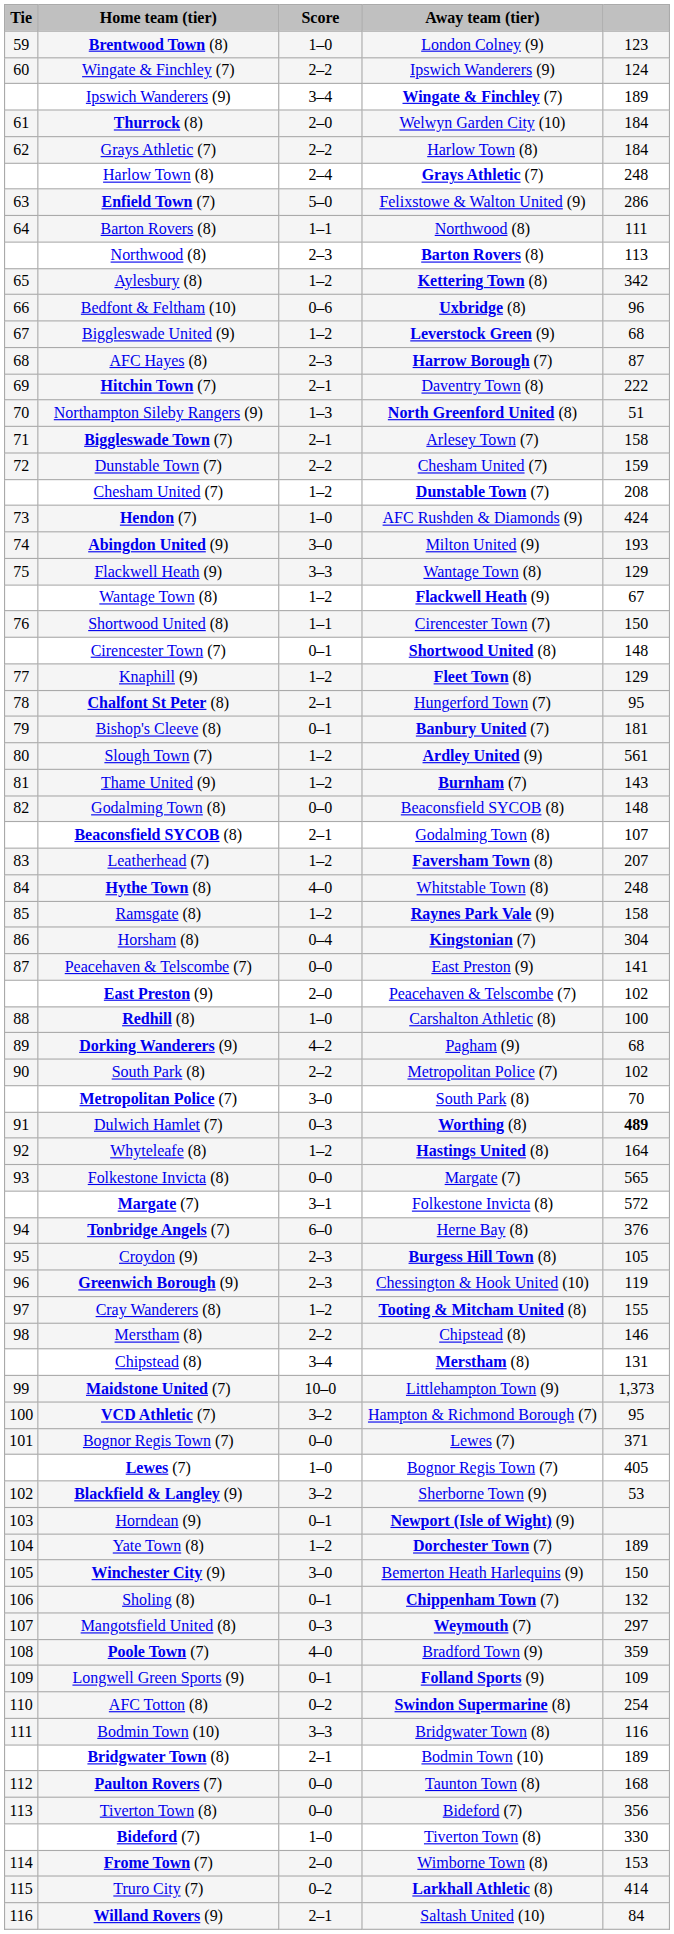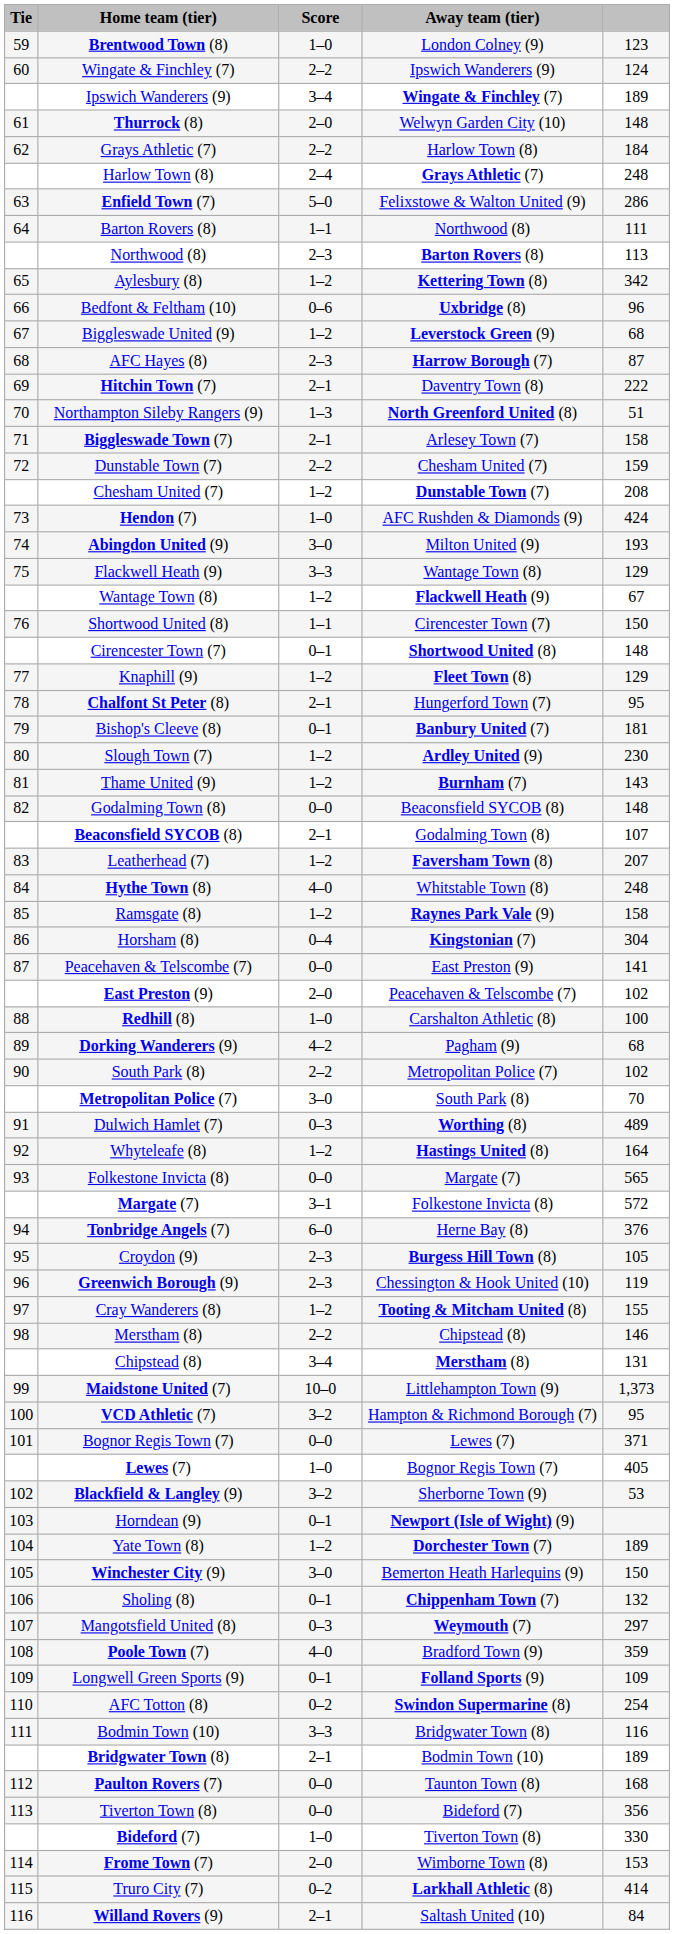 <table class="wikitable" style="width: 600px; background:WhiteSmoke; text-align:center; font-size:90%">
 <tr>
 <td scope="col" style="width:  5.00%; background:silver;"><strong>Tie</strong></td>
 <td scope="col" style="width: 36.25%; background:silver;"><strong>Home team (tier)</strong></td>
 <td scope="col" style="width: 12.50%; background:silver;"><strong>Score</strong></td>
 <td scope="col" style="width: 36.25%; background:silver;"><strong>Away team (tier)</strong></td>
 <td scope="col" style="width: 10.00%; background:silver;"><strong></strong></td>
 </tr>
 <tr>
 <td>59</td>
 <td><strong><a href='#'>Brentwood Town</a></strong> (8)</td>
 <td>1–0</td>
 <td><a href='#'>London Colney</a> (9)</td>
 <td>123</td>
 </tr>
 <tr>
 <td>60</td>
 <td><a href='#'>Wingate & Finchley</a> (7)</td>
 <td>2–2</td>
 <td><a href='#'>Ipswich Wanderers</a> (9)</td>
 <td>124</td>
 </tr>
 <tr style="background:white;">
 <td><em></em></td>
 <td><a href='#'>Ipswich Wanderers</a> (9)</td>
 <td>3–4</td>
 <td><strong><a href='#'>Wingate & Finchley</a></strong> (7)</td>
 <td>189</td>
 </tr>
 <tr>
 <td>61</td>
 <td><strong><a href='#'>Thurrock</a></strong> (8)</td>
 <td>2–0</td>
 <td><a href='#'>Welwyn Garden City</a> (10)</td>
-<td>184</td>
+<td>148</td>
 </tr>
 <tr>
 <td>62</td>
 <td><a href='#'>Grays Athletic</a> (7)</td>
 <td>2–2</td>
 <td><a href='#'>Harlow Town</a> (8)</td>
 <td>184</td>
 </tr>
 <tr style="background:white;">
 <td><em></em></td>
 <td><a href='#'>Harlow Town</a> (8)</td>
 <td>2–4</td>
 <td><strong><a href='#'>Grays Athletic</a></strong> (7)</td>
 <td>248</td>
 </tr>
 <tr>
 <td>63</td>
 <td><strong><a href='#'>Enfield Town</a></strong> (7)</td>
 <td>5–0</td>
 <td><a href='#'>Felixstowe & Walton United</a> (9)</td>
 <td>286</td>
 </tr>
 <tr>
 <td>64</td>
 <td><a href='#'>Barton Rovers</a> (8)</td>
 <td>1–1</td>
 <td><a href='#'>Northwood</a> (8)</td>
 <td>111</td>
 </tr>
 <tr style="background:white;">
 <td><em></em></td>
 <td><a href='#'>Northwood</a> (8)</td>
 <td>2–3</td>
 <td><strong><a href='#'>Barton Rovers</a></strong> (8)</td>
 <td>113</td>
 </tr>
 <tr>
 <td>65</td>
 <td><a href='#'>Aylesbury</a> (8)</td>
 <td>1–2</td>
 <td><strong><a href='#'>Kettering Town</a></strong> (8)</td>
 <td>342</td>
 </tr>
 <tr>
 <td>66</td>
 <td><a href='#'>Bedfont & Feltham</a> (10)</td>
 <td>0–6</td>
 <td><strong><a href='#'>Uxbridge</a></strong> (8)</td>
 <td>96</td>
 </tr>
 <tr>
 <td>67</td>
 <td><a href='#'>Biggleswade United</a> (9)</td>
 <td>1–2</td>
 <td><strong><a href='#'>Leverstock Green</a></strong> (9)</td>
 <td>68</td>
 </tr>
 <tr>
 <td>68</td>
 <td><a href='#'>AFC Hayes</a> (8)</td>
 <td>2–3</td>
 <td><strong><a href='#'>Harrow Borough</a></strong> (7)</td>
 <td>87</td>
 </tr>
 <tr>
 <td>69</td>
 <td><strong><a href='#'>Hitchin Town</a></strong> (7)</td>
 <td>2–1</td>
 <td><a href='#'>Daventry Town</a> (8)</td>
 <td>222</td>
 </tr>
 <tr>
 <td>70</td>
 <td><a href='#'>Northampton Sileby Rangers</a> (9)</td>
 <td>1–3</td>
 <td><strong><a href='#'>North Greenford United</a></strong> (8)</td>
 <td>51</td>
 </tr>
 <tr>
 <td>71</td>
 <td><strong><a href='#'>Biggleswade Town</a></strong> (7)</td>
 <td>2–1</td>
 <td><a href='#'>Arlesey Town</a> (7)</td>
 <td>158</td>
 </tr>
 <tr>
 <td>72</td>
 <td><a href='#'>Dunstable Town</a> (7)</td>
 <td>2–2</td>
 <td><a href='#'>Chesham United</a> (7)</td>
 <td>159</td>
 </tr>
 <tr style="background:white;">
 <td><em></em></td>
 <td><a href='#'>Chesham United</a> (7)</td>
 <td>1–2</td>
 <td><strong><a href='#'>Dunstable Town</a></strong> (7)</td>
 <td>208</td>
 </tr>
 <tr>
 <td>73</td>
 <td><strong><a href='#'>Hendon</a></strong> (7)</td>
 <td>1–0</td>
 <td><a href='#'>AFC Rushden & Diamonds</a> (9)</td>
 <td>424</td>
 </tr>
 <tr>
 <td>74</td>
 <td><strong><a href='#'>Abingdon United</a></strong> (9)</td>
 <td>3–0</td>
 <td><a href='#'>Milton United</a> (9)</td>
 <td>193</td>
 </tr>
 <tr>
 <td>75</td>
 <td><a href='#'>Flackwell Heath</a> (9)</td>
 <td>3–3</td>
 <td><a href='#'>Wantage Town</a> (8)</td>
 <td>129</td>
 </tr>
 <tr style="background:white;">
 <td><em></em></td>
 <td><a href='#'>Wantage Town</a> (8)</td>
 <td>1–2 </td>
 <td><strong><a href='#'>Flackwell Heath</a></strong> (9)</td>
 <td>67</td>
 </tr>
 <tr>
 <td>76</td>
 <td><a href='#'>Shortwood United</a> (8)</td>
 <td>1–1</td>
 <td><a href='#'>Cirencester Town</a> (7)</td>
 <td>150</td>
 </tr>
 <tr style="background:white;">
 <td><em></em></td>
 <td><a href='#'>Cirencester Town</a> (7)</td>
 <td>0–1 </td>
 <td><strong><a href='#'>Shortwood United</a></strong> (8)</td>
 <td>148</td>
 </tr>
 <tr>
 <td>77</td>
 <td><a href='#'>Knaphill</a> (9)</td>
 <td>1–2</td>
 <td><strong><a href='#'>Fleet Town</a></strong> (8)</td>
 <td>129</td>
 </tr>
 <tr>
 <td>78</td>
 <td><strong><a href='#'>Chalfont St Peter</a></strong> (8)</td>
 <td>2–1</td>
 <td><a href='#'>Hungerford Town</a> (7)</td>
 <td>95</td>
 </tr>
 <tr>
 <td>79</td>
 <td><a href='#'>Bishop's Cleeve</a> (8)</td>
 <td>0–1</td>
 <td><strong><a href='#'>Banbury United</a></strong> (7)</td>
 <td>181</td>
 </tr>
 <tr>
 <td>80</td>
 <td><a href='#'>Slough Town</a> (7)</td>
 <td>1–2</td>
 <td><strong><a href='#'>Ardley United</a></strong> (9)</td>
-<td>561</td>
+<td>230</td>
 </tr>
 <tr>
 <td>81</td>
 <td><a href='#'>Thame United</a> (9)</td>
 <td>1–2</td>
 <td><strong><a href='#'>Burnham</a></strong> (7)</td>
 <td>143</td>
 </tr>
 <tr>
 <td>82</td>
 <td><a href='#'>Godalming Town</a> (8)</td>
 <td>0–0</td>
 <td><a href='#'>Beaconsfield SYCOB</a> (8)</td>
 <td>148</td>
 </tr>
 <tr style="background:white;">
 <td><em></em></td>
 <td><strong><a href='#'>Beaconsfield SYCOB</a></strong> (8)</td>
 <td>2–1</td>
 <td><a href='#'>Godalming Town</a> (8)</td>
 <td>107</td>
 </tr>
 <tr>
 <td>83</td>
 <td><a href='#'>Leatherhead</a> (7)</td>
 <td>1–2</td>
 <td><strong><a href='#'>Faversham Town</a></strong> (8)</td>
 <td>207</td>
 </tr>
 <tr>
 <td>84</td>
 <td><strong><a href='#'>Hythe Town</a></strong> (8)</td>
 <td>4–0</td>
 <td><a href='#'>Whitstable Town</a> (8)</td>
 <td>248</td>
 </tr>
 <tr>
 <td>85</td>
 <td><a href='#'>Ramsgate</a> (8)</td>
 <td>1–2</td>
 <td><strong><a href='#'>Raynes Park Vale</a></strong> (9)</td>
 <td>158</td>
 </tr>
 <tr>
 <td>86</td>
 <td><a href='#'>Horsham</a> (8)</td>
 <td>0–4</td>
 <td><strong><a href='#'>Kingstonian</a></strong> (7)</td>
 <td>304</td>
 </tr>
 <tr>
 <td>87</td>
 <td><a href='#'>Peacehaven & Telscombe</a> (7)</td>
 <td>0–0</td>
 <td><a href='#'>East Preston</a> (9)</td>
 <td>141</td>
 </tr>
 <tr style="background:white;">
 <td><em></em></td>
 <td><strong><a href='#'>East Preston</a></strong> (9)</td>
 <td>2–0</td>
 <td><a href='#'>Peacehaven & Telscombe</a> (7)</td>
 <td>102</td>
 </tr>
 <tr>
 <td>88</td>
 <td><strong><a href='#'>Redhill</a></strong> (8)</td>
 <td>1–0</td>
 <td><a href='#'>Carshalton Athletic</a> (8)</td>
 <td>100</td>
 </tr>
 <tr>
 <td>89</td>
 <td><strong><a href='#'>Dorking Wanderers</a></strong> (9)</td>
 <td>4–2</td>
 <td><a href='#'>Pagham</a> (9)</td>
 <td>68</td>
 </tr>
 <tr>
 <td>90</td>
 <td><a href='#'>South Park</a> (8)</td>
 <td>2–2</td>
 <td><a href='#'>Metropolitan Police</a> (7)</td>
 <td>102</td>
 </tr>
 <tr style="background:white;">
 <td><em></em></td>
 <td><strong><a href='#'>Metropolitan Police</a></strong> (7)</td>
 <td>3–0</td>
 <td><a href='#'>South Park</a> (8)</td>
 <td>70</td>
 </tr>
 <tr>
 <td>91</td>
 <td><a href='#'>Dulwich Hamlet</a> (7)</td>
 <td>0–3</td>
 <td><strong><a href='#'>Worthing</a></strong> (8)</td>
-<td><strong>489</strong></td>
+<td>489</td>
 </tr>
 <tr>
 <td>92</td>
 <td><a href='#'>Whyteleafe</a> (8)</td>
 <td>1–2</td>
 <td><strong><a href='#'>Hastings United</a></strong> (8)</td>
 <td>164</td>
 </tr>
 <tr>
 <td>93</td>
 <td><a href='#'>Folkestone Invicta</a> (8)</td>
 <td>0–0</td>
 <td><a href='#'>Margate</a> (7)</td>
 <td>565</td>
 </tr>
 <tr style="background:white;">
 <td><em></em></td>
 <td><strong><a href='#'>Margate</a></strong> (7)</td>
 <td>3–1</td>
 <td><a href='#'>Folkestone Invicta</a> (8)</td>
 <td>572</td>
 </tr>
 <tr>
 <td>94</td>
 <td><strong><a href='#'>Tonbridge Angels</a></strong> (7)</td>
 <td>6–0</td>
 <td><a href='#'>Herne Bay</a> (8)</td>
 <td>376</td>
 </tr>
 <tr>
 <td>95</td>
 <td><a href='#'>Croydon</a> (9)</td>
 <td>2–3</td>
 <td><strong><a href='#'>Burgess Hill Town</a></strong> (8)</td>
 <td>105</td>
 </tr>
 <tr>
 <td>96</td>
 <td><strong><a href='#'>Greenwich Borough</a></strong> (9)</td>
 <td>2–3</td>
 <td><a href='#'>Chessington & Hook United</a> (10)</td>
 <td>119</td>
 </tr>
 <tr>
 <td>97</td>
 <td><a href='#'>Cray Wanderers</a> (8)</td>
 <td>1–2</td>
 <td><strong><a href='#'>Tooting & Mitcham United</a></strong> (8)</td>
 <td>155</td>
 </tr>
 <tr>
 <td>98</td>
 <td><a href='#'>Merstham</a> (8)</td>
 <td>2–2</td>
 <td><a href='#'>Chipstead</a> (8)</td>
 <td>146</td>
 </tr>
 <tr style="background:white;">
 <td><em></em></td>
 <td><a href='#'>Chipstead</a> (8)</td>
 <td>3–4 </td>
 <td><strong><a href='#'>Merstham</a></strong> (8)</td>
 <td>131</td>
 </tr>
 <tr>
 <td>99</td>
 <td><strong><a href='#'>Maidstone United</a></strong> (7)</td>
 <td>10–0</td>
 <td><a href='#'>Littlehampton Town</a> (9)</td>
 <td>1,373</td>
 </tr>
 <tr>
 <td>100</td>
 <td><strong><a href='#'>VCD Athletic</a></strong> (7)</td>
 <td>3–2</td>
 <td><a href='#'>Hampton & Richmond Borough</a> (7)</td>
 <td>95</td>
 </tr>
 <tr>
 <td>101</td>
 <td><a href='#'>Bognor Regis Town</a> (7)</td>
 <td>0–0</td>
 <td><a href='#'>Lewes</a> (7)</td>
 <td>371</td>
 </tr>
 <tr style="background:white;">
 <td><em></em></td>
 <td><strong><a href='#'>Lewes</a></strong> (7)</td>
 <td>1–0</td>
 <td><a href='#'>Bognor Regis Town</a> (7)</td>
 <td>405</td>
 </tr>
 <tr>
 <td>102</td>
 <td><strong><a href='#'>Blackfield & Langley</a></strong> (9)</td>
 <td>3–2</td>
 <td><a href='#'>Sherborne Town</a> (9)</td>
 <td>53</td>
 </tr>
 <tr>
 <td>103</td>
 <td><a href='#'>Horndean</a> (9)</td>
 <td>0–1</td>
 <td><strong><a href='#'>Newport (Isle of Wight)</a></strong> (9)</td>
 <td></td>
 </tr>
 <tr>
 <td>104</td>
 <td><a href='#'>Yate Town</a> (8)</td>
 <td>1–2</td>
 <td><strong><a href='#'>Dorchester Town</a></strong> (7)</td>
 <td>189</td>
 </tr>
 <tr>
 <td>105</td>
 <td><strong><a href='#'>Winchester City</a></strong> (9)</td>
 <td>3–0</td>
 <td><a href='#'>Bemerton Heath Harlequins</a> (9)</td>
 <td>150</td>
 </tr>
 <tr>
 <td>106</td>
 <td><a href='#'>Sholing</a> (8)</td>
 <td>0–1</td>
 <td><strong><a href='#'>Chippenham Town</a></strong> (7)</td>
 <td>132</td>
 </tr>
 <tr>
 <td>107</td>
 <td><a href='#'>Mangotsfield United</a> (8)</td>
 <td>0–3</td>
 <td><strong><a href='#'>Weymouth</a></strong> (7)</td>
 <td>297</td>
 </tr>
 <tr>
 <td>108</td>
 <td><strong><a href='#'>Poole Town</a></strong> (7)</td>
 <td>4–0</td>
 <td><a href='#'>Bradford Town</a> (9)</td>
 <td>359</td>
 </tr>
 <tr>
 <td>109</td>
 <td><a href='#'>Longwell Green Sports</a> (9)</td>
 <td>0–1</td>
 <td><strong><a href='#'>Folland Sports</a></strong> (9)</td>
 <td>109</td>
 </tr>
 <tr>
 <td>110</td>
 <td><a href='#'>AFC Totton</a> (8)</td>
 <td>0–2</td>
 <td><strong><a href='#'>Swindon Supermarine</a></strong> (8)</td>
 <td>254</td>
 </tr>
 <tr>
 <td>111</td>
 <td><a href='#'>Bodmin Town</a> (10)</td>
 <td>3–3</td>
 <td><a href='#'>Bridgwater Town</a> (8)</td>
 <td>116</td>
 </tr>
 <tr style="background:white;">
 <td><em></em></td>
 <td><strong><a href='#'>Bridgwater Town</a></strong> (8)</td>
 <td>2–1</td>
 <td><a href='#'>Bodmin Town</a> (10)</td>
 <td>189</td>
 </tr>
 <tr>
 <td>112</td>
 <td><strong><a href='#'>Paulton Rovers</a></strong> (7)</td>
 <td>0–0</td>
 <td><a href='#'>Taunton Town</a> (8)</td>
 <td>168</td>
 </tr>
 <tr>
 <td>113</td>
 <td><a href='#'>Tiverton Town</a> (8)</td>
 <td>0–0</td>
 <td><a href='#'>Bideford</a> (7)</td>
 <td>356</td>
 </tr>
 <tr style="background:white;">
 <td><em></em></td>
 <td><strong><a href='#'>Bideford</a></strong> (7)</td>
 <td>1–0</td>
 <td><a href='#'>Tiverton Town</a> (8)</td>
 <td>330</td>
 </tr>
 <tr>
 <td>114</td>
 <td><strong><a href='#'>Frome Town</a></strong> (7)</td>
 <td>2–0</td>
 <td><a href='#'>Wimborne Town</a> (8)</td>
 <td>153</td>
 </tr>
 <tr>
 <td>115</td>
 <td><a href='#'>Truro City</a> (7)</td>
 <td>0–2</td>
 <td><strong><a href='#'>Larkhall Athletic</a></strong> (8)</td>
 <td>414</td>
 </tr>
 <tr>
 <td>116</td>
 <td><strong><a href='#'>Willand Rovers</a></strong> (9)</td>
 <td>2–1</td>
 <td><a href='#'>Saltash United</a> (10)</td>
 <td>84</td>
 </tr>
 </table>
